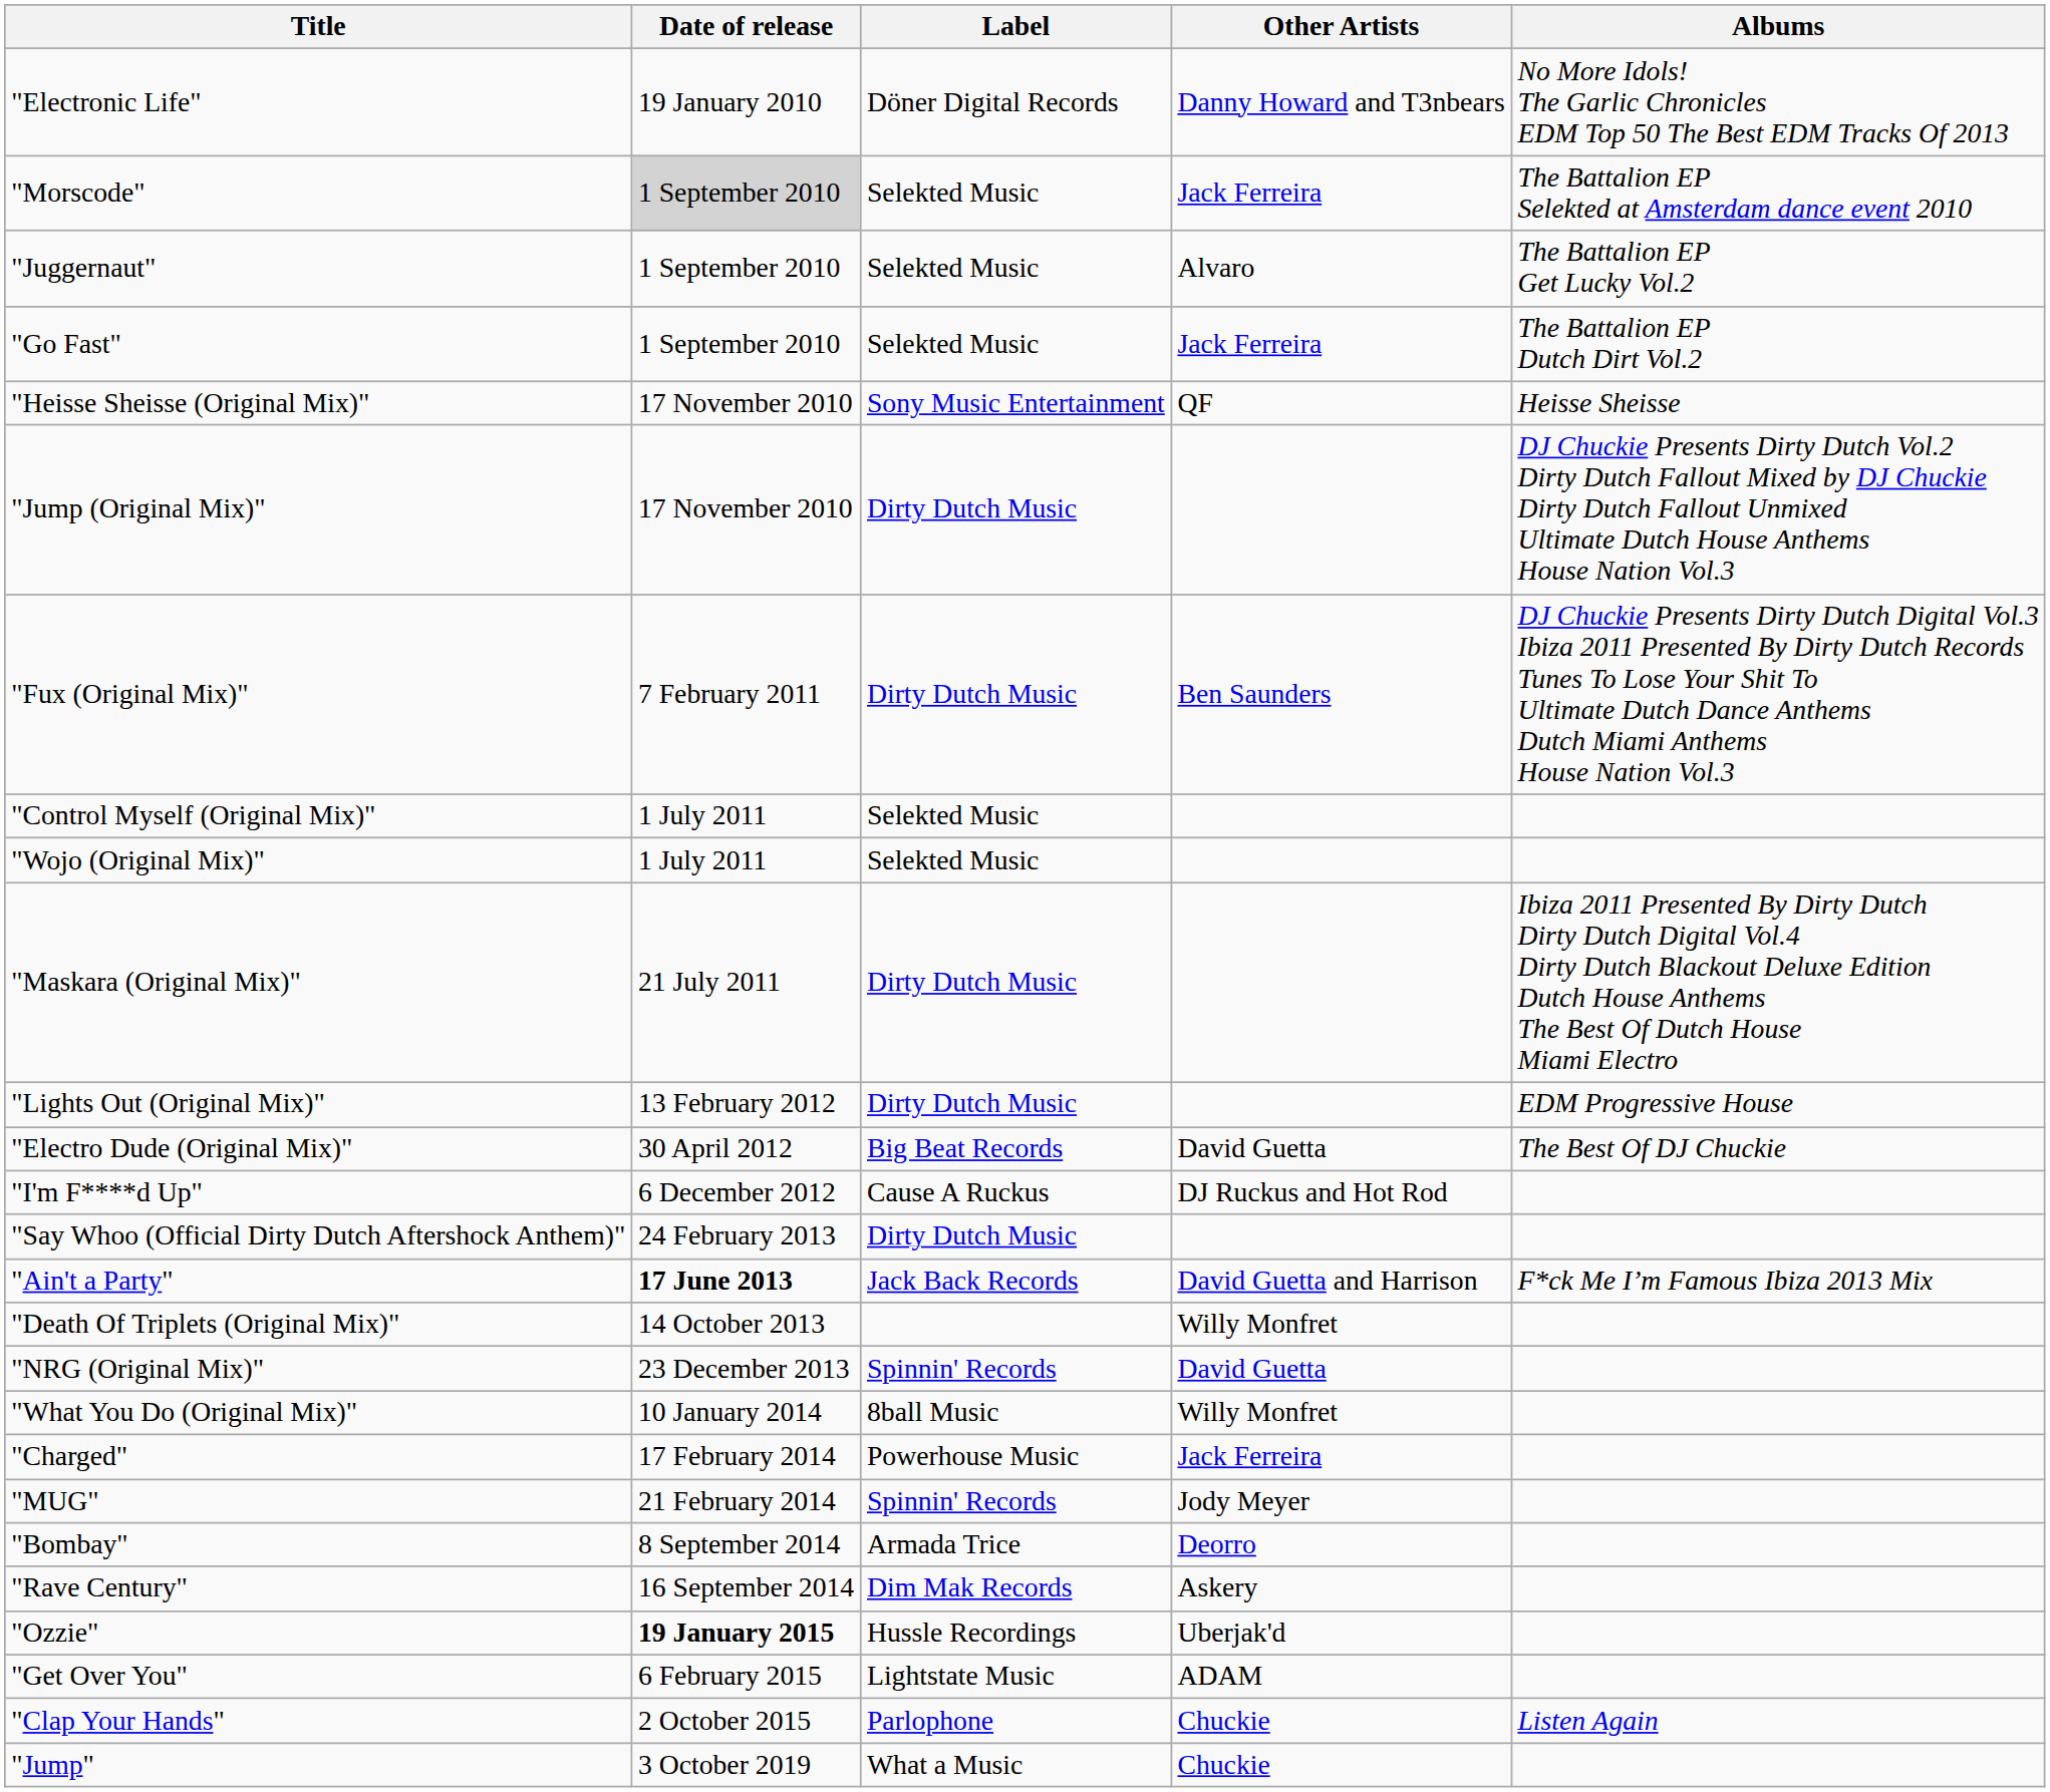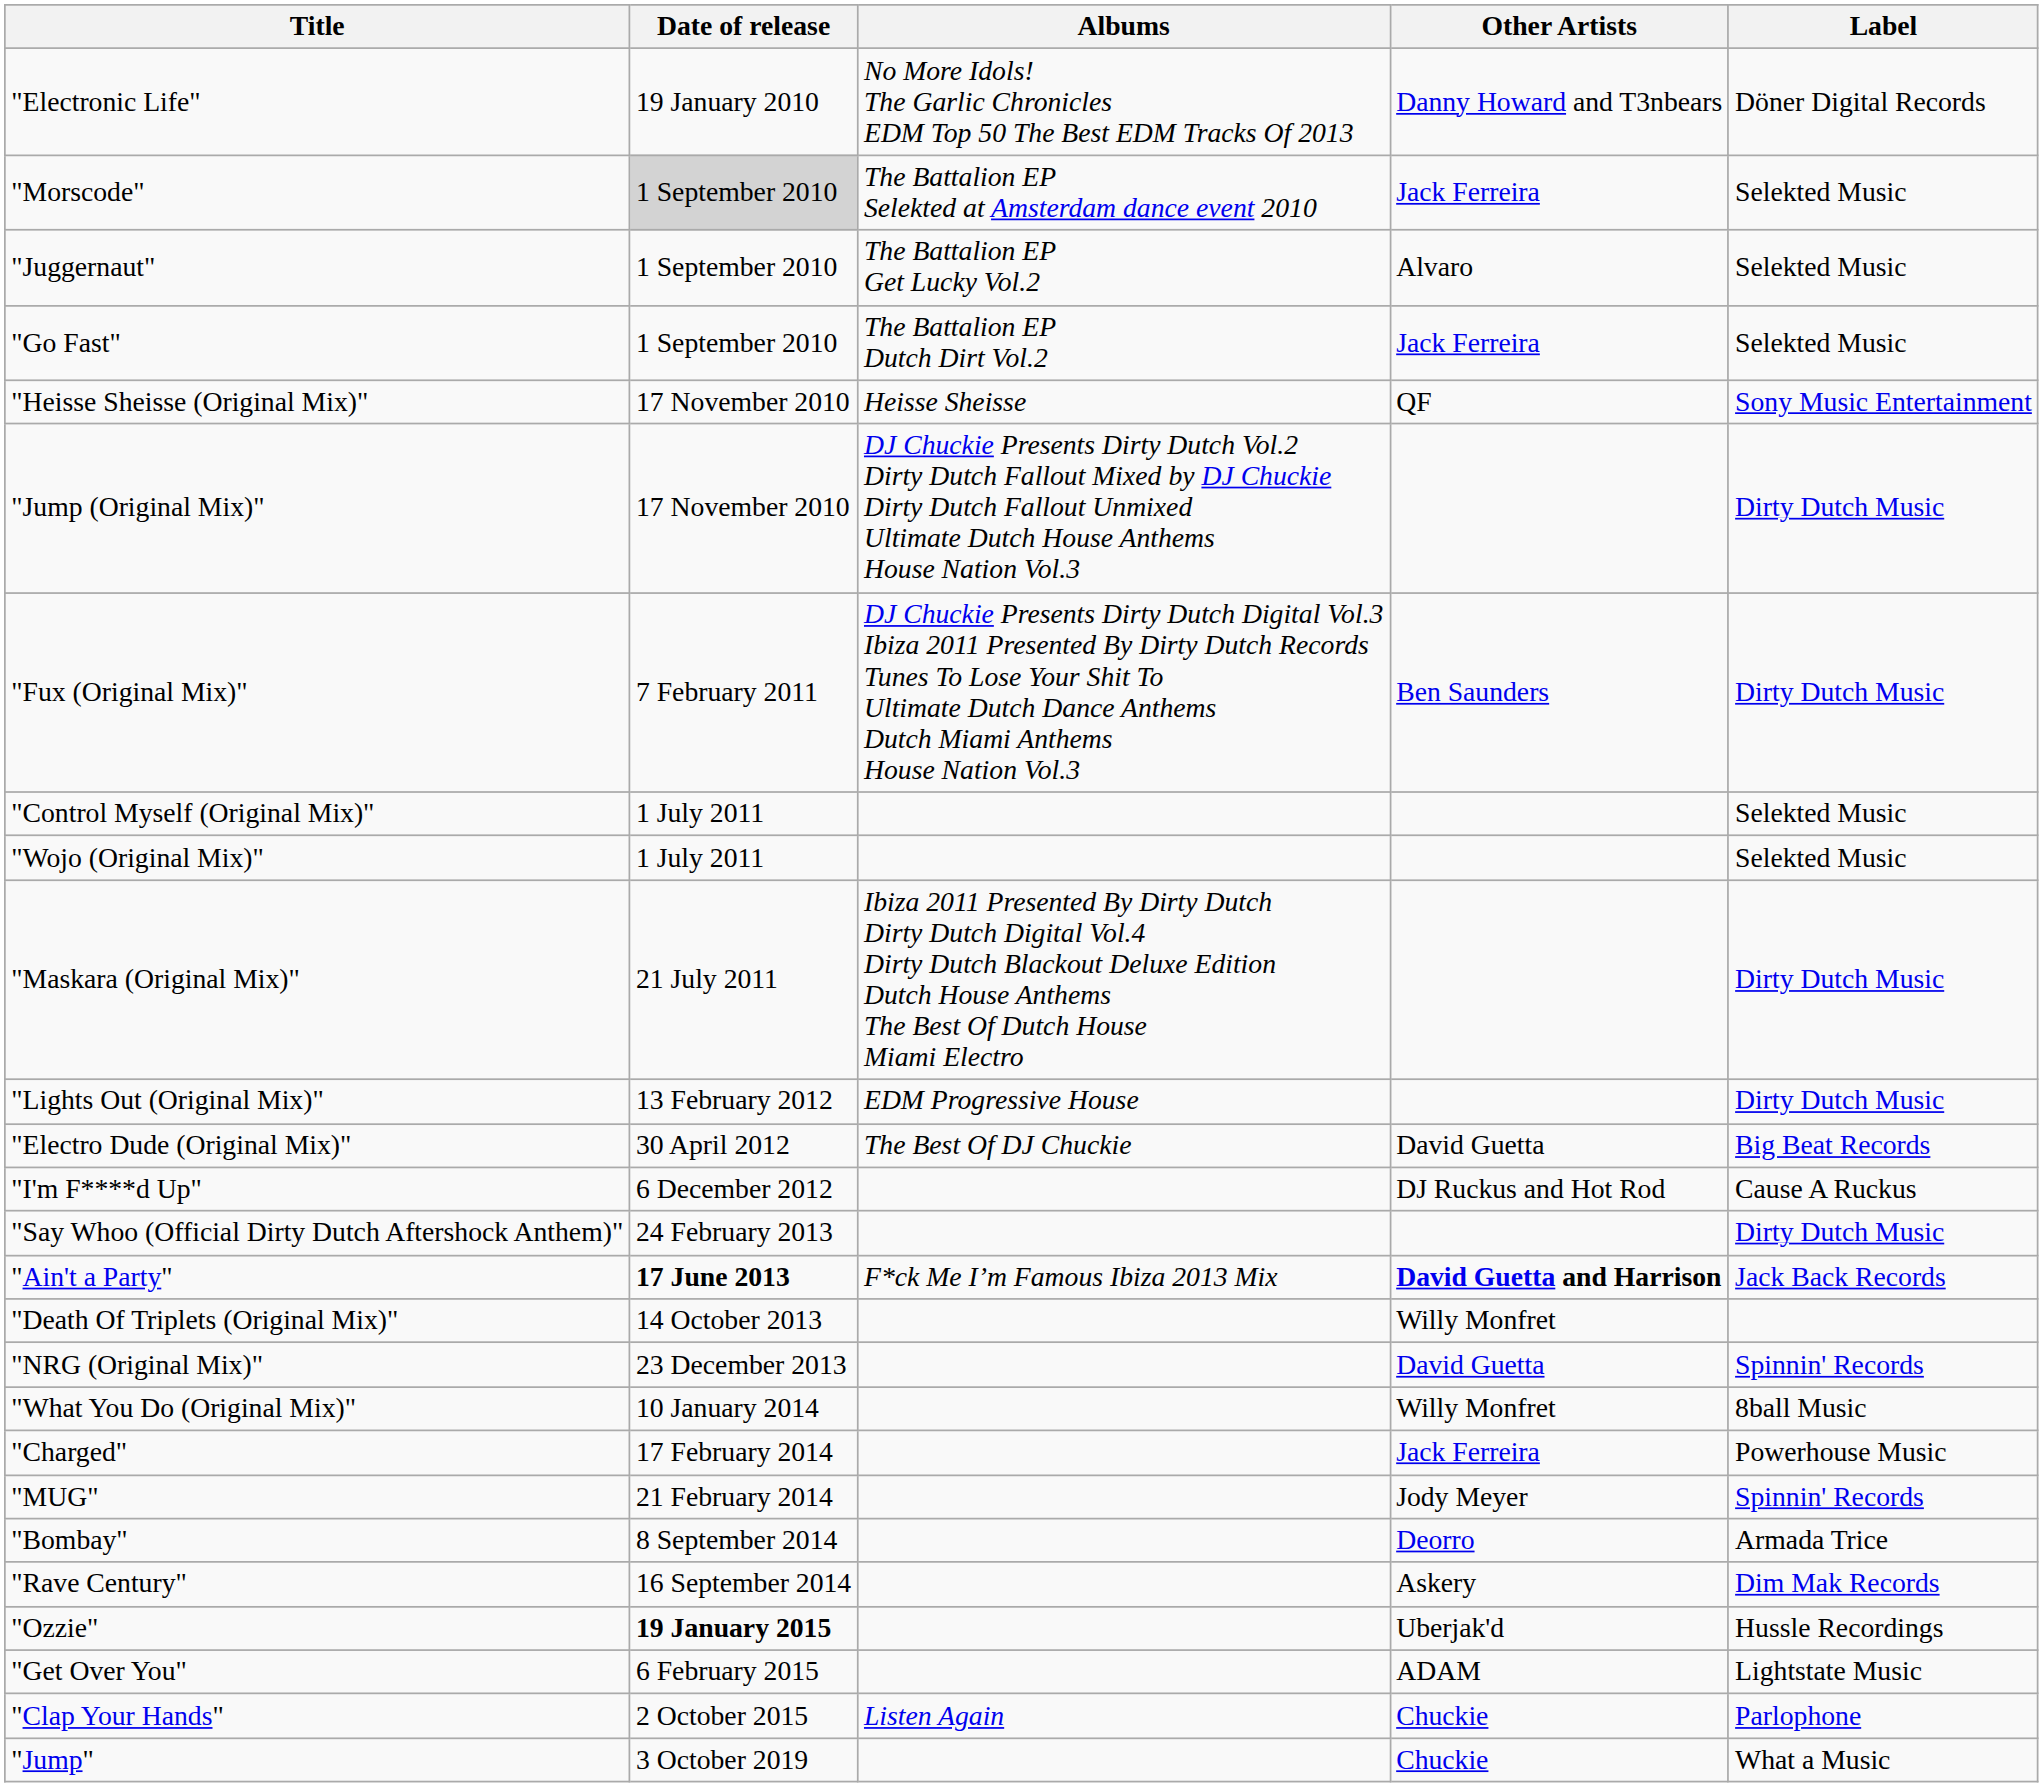 <table class="wikitable">
 <tr>
 <th>Title</th>
 <th>Date of release</th>
+<th>Albums</th>
+<th>Other Artists</th>
 <th>Label</th>
-<th>Other Artists</th>
-<th>Albums</th>
 </tr>
 <tr>
 <td>"Electronic Life"</td>
 <td>19 January 2010</td>
+<td><em>No More Idols!</em><br><em>The Garlic Chronicles</em><br><em>EDM Top 50 The Best EDM Tracks Of 2013</em></td>
+<td><a href='#'>Danny Howard</a> and T3nbears</td>
 <td>Döner Digital Records</td>
-<td><a href='#'>Danny Howard</a> and T3nbears</td>
-<td><em>No More Idols!</em><br><em>The Garlic Chronicles</em><br><em>EDM Top 50 The Best EDM Tracks Of 2013</em></td>
 </tr>
 <tr>
 <td>"Morscode"</td>
 <td style="background: lightgrey;">1 September 2010</td>
+<td><em>The Battalion EP</em><br><em>Selekted at <a href='#'>Amsterdam dance event</a> 2010</em></td>
+<td><a href='#'>Jack Ferreira</a></td>
 <td>Selekted Music</td>
-<td><a href='#'>Jack Ferreira</a></td>
-<td><em>The Battalion EP</em><br><em>Selekted at <a href='#'>Amsterdam dance event</a> 2010</em></td>
 </tr>
 <tr>
 <td>"Juggernaut"</td>
 <td>1 September 2010</td>
+<td><em>The Battalion EP</em><br><em>Get Lucky Vol.2</em></td>
+<td>Alvaro</td>
 <td>Selekted Music</td>
-<td>Alvaro</td>
-<td><em>The Battalion EP</em><br><em>Get Lucky Vol.2</em></td>
 </tr>
 <tr>
 <td>"Go Fast"</td>
 <td>1 September 2010</td>
+<td><em>The Battalion EP</em><br><em>Dutch Dirt Vol.2</em></td>
+<td><a href='#'>Jack Ferreira</a></td>
 <td>Selekted Music</td>
-<td><a href='#'>Jack Ferreira</a></td>
-<td><em>The Battalion EP</em><br><em>Dutch Dirt Vol.2</em></td>
 </tr>
 <tr>
 <td>"Heisse Sheisse (Original Mix)"</td>
 <td>17 November 2010</td>
+<td><em>Heisse Sheisse</em></td>
+<td>QF</td>
 <td><a href='#'>Sony Music Entertainment</a></td>
-<td>QF</td>
-<td><em>Heisse Sheisse</em></td>
 </tr>
 <tr>
 <td>"Jump (Original Mix)"</td>
 <td>17 November 2010</td>
+<td><em><a href='#'>DJ Chuckie</a> Presents Dirty Dutch Vol.2</em><br><em>Dirty Dutch Fallout Mixed by <a href='#'>DJ Chuckie</a></em><br><em>Dirty Dutch Fallout Unmixed</em><br><em>Ultimate Dutch House Anthems</em><br><em>House Nation Vol.3</em></td>
+<td></td>
 <td><a href='#'>Dirty Dutch Music</a></td>
-<td></td>
-<td><em><a href='#'>DJ Chuckie</a> Presents Dirty Dutch Vol.2</em><br><em>Dirty Dutch Fallout Mixed by <a href='#'>DJ Chuckie</a></em><br><em>Dirty Dutch Fallout Unmixed</em><br><em>Ultimate Dutch House Anthems</em><br><em>House Nation Vol.3</em></td>
 </tr>
 <tr>
 <td>"Fux (Original Mix)"</td>
 <td>7 February 2011</td>
+<td><em><a href='#'>DJ Chuckie</a> Presents Dirty Dutch Digital Vol.3</em><br><em>Ibiza 2011 Presented By Dirty Dutch Records</em><br><em>Tunes To Lose Your Shit To</em><br><em>Ultimate Dutch Dance Anthems</em><br><em>Dutch Miami Anthems</em><br><em>House Nation Vol.3</em></td>
+<td><a href='#'>Ben Saunders</a></td>
 <td><a href='#'>Dirty Dutch Music</a></td>
-<td><a href='#'>Ben Saunders</a></td>
-<td><em><a href='#'>DJ Chuckie</a> Presents Dirty Dutch Digital Vol.3</em><br><em>Ibiza 2011 Presented By Dirty Dutch Records</em><br><em>Tunes To Lose Your Shit To</em><br><em>Ultimate Dutch Dance Anthems</em><br><em>Dutch Miami Anthems</em><br><em>House Nation Vol.3</em></td>
 </tr>
 <tr>
 <td>"Control Myself (Original Mix)"</td>
 <td>1 July 2011</td>
-<td>Selekted Music</td>
 <td></td>
 <td></td>
+<td>Selekted Music</td>
 </tr>
 <tr>
 <td>"Wojo (Original Mix)"</td>
 <td>1 July 2011</td>
-<td>Selekted Music</td>
 <td></td>
 <td></td>
+<td>Selekted Music</td>
 </tr>
 <tr>
 <td>"Maskara (Original Mix)"</td>
 <td>21 July 2011</td>
+<td><em>Ibiza 2011 Presented By Dirty Dutch</em><br><em>Dirty Dutch Digital Vol.4</em><br><em>Dirty Dutch Blackout Deluxe Edition</em><br><em>Dutch House Anthems</em><br><em>The Best Of Dutch House</em><br><em>Miami Electro</em></td>
+<td></td>
 <td><a href='#'>Dirty Dutch Music</a></td>
-<td></td>
-<td><em>Ibiza 2011 Presented By Dirty Dutch</em><br><em>Dirty Dutch Digital Vol.4</em><br><em>Dirty Dutch Blackout Deluxe Edition</em><br><em>Dutch House Anthems</em><br><em>The Best Of Dutch House</em><br><em>Miami Electro</em></td>
 </tr>
 <tr>
 <td>"Lights Out (Original Mix)"</td>
 <td>13 February 2012</td>
+<td><em>EDM Progressive House</em></td>
+<td></td>
 <td><a href='#'>Dirty Dutch Music</a></td>
-<td></td>
-<td><em>EDM Progressive House</em></td>
 </tr>
 <tr>
 <td>"Electro Dude (Original Mix)"</td>
 <td>30 April 2012</td>
+<td><em>The Best Of DJ Chuckie</em></td>
+<td>David Guetta</td>
 <td><a href='#'>Big Beat Records</a></td>
-<td>David Guetta</td>
-<td><em>The Best Of DJ Chuckie</em></td>
 </tr>
 <tr>
 <td>"I'm F****d Up"</td>
 <td>6 December 2012</td>
+<td></td>
+<td>DJ Ruckus and Hot Rod</td>
 <td>Cause A Ruckus</td>
-<td>DJ Ruckus and Hot Rod</td>
-<td></td>
 </tr>
 <tr>
 <td>"Say Whoo (Official Dirty Dutch Aftershock Anthem)"</td>
 <td>24 February 2013</td>
-<td><a href='#'>Dirty Dutch Music</a></td>
 <td></td>
 <td></td>
+<td><a href='#'>Dirty Dutch Music</a></td>
 </tr>
 <tr>
 <td>"<a href='#'>Ain't a Party</a>"</td>
 <td><strong>17 June 2013</strong></td>
+<td><em>F*ck Me I’m Famous Ibiza 2013 Mix</em></td>
+<td><strong><a href='#'>David Guetta</a> and Harrison</strong></td>
 <td><a href='#'>Jack Back Records</a></td>
-<td><a href='#'>David Guetta</a> and Harrison</td>
-<td><em>F*ck Me I’m Famous Ibiza 2013 Mix</em></td>
 </tr>
 <tr>
 <td>"Death Of Triplets (Original Mix)"</td>
 <td>14 October 2013</td>
 <td></td>
 <td>Willy Monfret</td>
 <td></td>
 </tr>
 <tr>
 <td>"NRG (Original Mix)"</td>
 <td>23 December 2013</td>
+<td></td>
+<td><a href='#'>David Guetta</a></td>
 <td><a href='#'>Spinnin' Records</a></td>
-<td><a href='#'>David Guetta</a></td>
-<td></td>
 </tr>
 <tr>
 <td>"What You Do (Original Mix)"</td>
 <td>10 January 2014</td>
+<td></td>
+<td>Willy Monfret</td>
 <td>8ball Music</td>
-<td>Willy Monfret</td>
-<td></td>
 </tr>
 <tr>
 <td>"Charged"</td>
 <td>17 February 2014</td>
+<td></td>
+<td><a href='#'>Jack Ferreira</a></td>
 <td>Powerhouse Music</td>
-<td><a href='#'>Jack Ferreira</a></td>
-<td></td>
 </tr>
 <tr>
 <td>"MUG"</td>
 <td>21 February 2014</td>
+<td></td>
+<td>Jody Meyer</td>
 <td><a href='#'>Spinnin' Records</a></td>
-<td>Jody Meyer</td>
-<td></td>
 </tr>
 <tr>
 <td>"Bombay"</td>
 <td>8 September 2014</td>
+<td></td>
+<td><a href='#'>Deorro</a></td>
 <td>Armada Trice</td>
-<td><a href='#'>Deorro</a></td>
-<td></td>
 </tr>
 <tr>
 <td>"Rave Century"</td>
 <td>16 September 2014</td>
+<td></td>
+<td>Askery</td>
 <td><a href='#'>Dim Mak Records</a></td>
-<td>Askery</td>
-<td></td>
 </tr>
 <tr>
 <td>"Ozzie"</td>
 <td><strong>19 January 2015</strong></td>
+<td></td>
+<td>Uberjak'd</td>
 <td>Hussle Recordings</td>
-<td>Uberjak'd</td>
-<td></td>
 </tr>
 <tr>
 <td>"Get Over You"</td>
 <td>6 February 2015</td>
+<td></td>
+<td>ADAM</td>
 <td>Lightstate Music</td>
-<td>ADAM</td>
-<td></td>
 </tr>
 <tr>
 <td>"<a href='#'>Clap Your Hands</a>"</td>
 <td>2 October 2015</td>
+<td><em><a href='#'>Listen Again</a></em></td>
+<td><a href='#'>Chuckie</a></td>
 <td><a href='#'>Parlophone</a></td>
-<td><a href='#'>Chuckie</a></td>
-<td><em><a href='#'>Listen Again</a></em></td>
 </tr>
 <tr>
 <td>"<a href='#'>Jump</a>"</td>
 <td>3 October 2019</td>
+<td></td>
+<td><a href='#'>Chuckie</a></td>
 <td>What a Music</td>
-<td><a href='#'>Chuckie</a></td>
-<td></td>
 </tr>
 </table>
